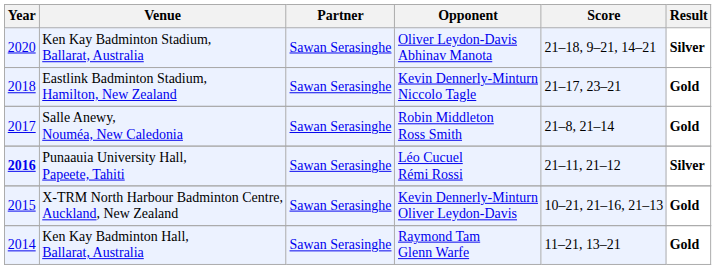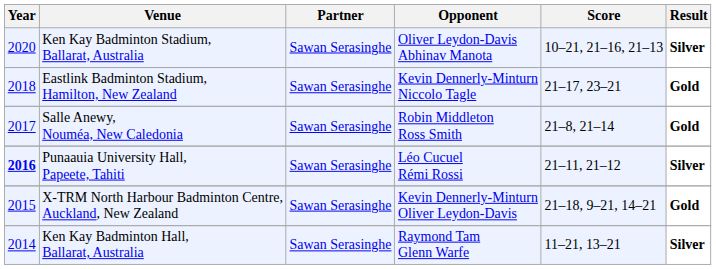 <table class="sortable wikitable" style="font-size: 90%;">
 <tr>
 <th>Year</th>
 <th>Venue</th>
 <th>Partner</th>
 <th>Opponent</th>
 <th>Score</th>
 <th>Result</th>
 </tr>
 <tr style="background:#ECF2FF">
 <td align="center"><a href='#'>2020</a></td>
 <td align="left">Ken Kay Badminton Stadium,<br><a href='#'>Ballarat, Australia</a></td>
 <td align="left"> <a href='#'>Sawan Serasinghe</a></td>
 <td align="left"> <a href='#'>Oliver Leydon-Davis</a> <br>  <a href='#'>Abhinav Manota</a></td>
-<td align="left">21–18, 9–21, 14–21</td>
+<td align="left">10–21, 21–16, 21–13</td>
 <td style="text-align:left; background:white"> <strong>Silver</strong></td>
 </tr>
 <tr>
 </tr>
 <tr style="background:#ECF2FF">
 <td align="center"><a href='#'>2018</a></td>
 <td align="left">Eastlink Badminton Stadium,<br><a href='#'>Hamilton, New Zealand</a></td>
 <td align="left"> <a href='#'>Sawan Serasinghe</a></td>
 <td align="left"> <a href='#'>Kevin Dennerly-Minturn</a> <br>  <a href='#'>Niccolo Tagle</a></td>
 <td align="left">21–17, 23–21</td>
 <td style="text-align:left; background:white"> <strong>Gold</strong></td>
 </tr>
 <tr>
 </tr>
 <tr style="background:#ECF2FF">
 <td align="center"><a href='#'>2017</a></td>
 <td align="left">Salle Anewy,<br><a href='#'>Nouméa, New Caledonia</a></td>
 <td align="left"> <a href='#'>Sawan Serasinghe</a></td>
 <td align="left"> <a href='#'>Robin Middleton</a> <br>  <a href='#'>Ross Smith</a></td>
 <td align="left">21–8, 21–14</td>
 <td style="text-align:left; background:white"> <strong>Gold</strong></td>
 </tr>
 <tr>
 </tr>
 <tr style="background:#ECF2FF">
 <td align="center"><strong><a href='#'>2016</a></strong></td>
 <td align="left">Punaauia University Hall,<br><a href='#'>Papeete, Tahiti</a></td>
 <td align="left"> <a href='#'>Sawan Serasinghe</a></td>
 <td align="left"> <a href='#'>Léo Cucuel</a> <br>  <a href='#'>Rémi Rossi</a></td>
 <td align="left">21–11, 21–12</td>
 <td style="text-align:left; background:white"> <strong>Silver</strong></td>
 </tr>
 <tr>
 </tr>
 <tr style="background:#ECF2FF">
 <td align="center"><a href='#'>2015</a></td>
 <td align="left">X-TRM North Harbour Badminton Centre,<br><a href='#'>Auckland</a>, New Zealand</td>
 <td align="left"> <a href='#'>Sawan Serasinghe</a></td>
 <td align="left"> <a href='#'>Kevin Dennerly-Minturn</a> <br>  <a href='#'>Oliver Leydon-Davis</a></td>
-<td align="left">10–21, 21–16, 21–13</td>
+<td align="left">21–18, 9–21, 14–21</td>
 <td style="text-align:left; background:white"> <strong>Gold</strong></td>
 </tr>
 <tr>
 </tr>
 <tr style="background:#ECF2FF">
 <td align="center"><a href='#'>2014</a></td>
 <td align="left">Ken Kay Badminton Hall,<br><a href='#'>Ballarat, Australia</a></td>
 <td align="left"> <a href='#'>Sawan Serasinghe</a></td>
 <td align="left"> <a href='#'>Raymond Tam</a> <br>  <a href='#'>Glenn Warfe</a></td>
 <td align="left">11–21, 13–21</td>
-<td style="text-align:left; background:white"> <strong>Gold</strong></td>
+<td style="text-align:left; background:white"> <strong>Silver</strong></td>
 </tr>
 </table>
